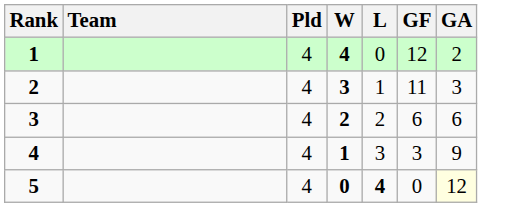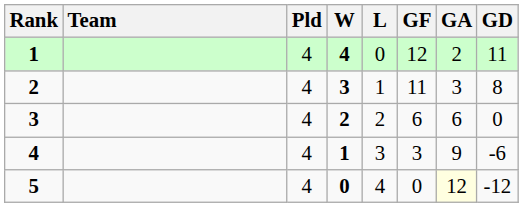 <table class="wikitable" style="text-align: center;">
 <tr>
 <th width=30>Rank</th>
 <th width=165 style="text-align:left;">Team</th>
 <th width=20>Pld</th>
 <th width=20>W</th>
 <th width=20>L</th>
 <th width=20>GF</th>
 <th width=20>GA</th>
+<th width=20>GD</th>
 </tr>
 <tr style="background:#ccffcc;">
 <td><strong>1</strong></td>
 <td style="text-align:left;"></td>
 <td>4</td>
 <td><strong>4</strong></td>
 <td>0</td>
 <td>12</td>
 <td>2</td>
+<td>11</td>
 </tr>
 <tr>
 <td><strong>2</strong></td>
 <td style="text-align:left;"></td>
 <td>4</td>
 <td><strong>3</strong></td>
 <td>1</td>
 <td>11</td>
 <td>3</td>
+<td>8</td>
 </tr>
 <tr>
 <td><strong>3</strong></td>
 <td style="text-align:left;"></td>
 <td>4</td>
 <td><strong>2</strong></td>
 <td>2</td>
 <td>6</td>
 <td>6</td>
+<td>0</td>
 </tr>
 <tr>
 <td><strong>4</strong></td>
 <td style="text-align:left;"></td>
 <td>4</td>
 <td><strong>1</strong></td>
 <td>3</td>
 <td>3</td>
 <td>9</td>
+<td>-6</td>
 </tr>
 <tr>
 <td><strong>5</strong></td>
 <td style="text-align:left;"></td>
 <td>4</td>
 <td><strong>0</strong></td>
-<td><strong>4</strong></td>
+<td>4</td>
 <td>0</td>
 <td style="background: lightyellow;">12</td>
+<td>-12</td>
 </tr>
 </table>
